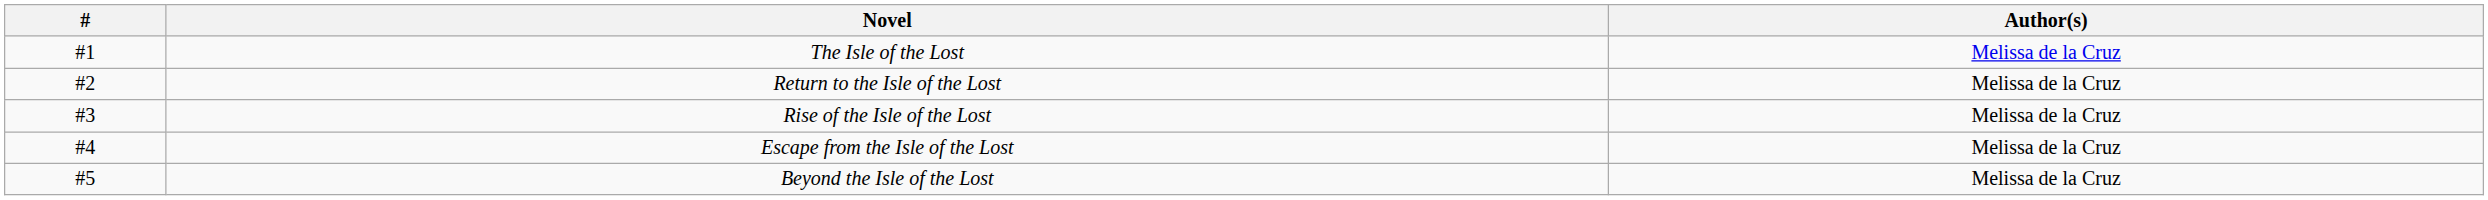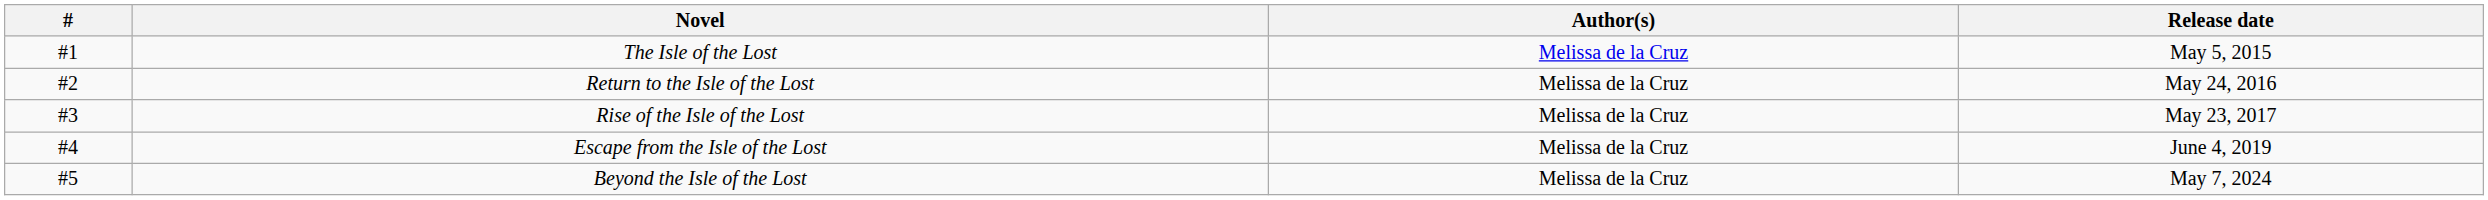 <table class="wikitable sortable" width="100%" border="1" style="font-size: 100%; text-align:center">
 <tr>
 <th>#</th>
 <th>Novel</th>
 <th>Author(s)</th>
+<th>Release date</th>
 </tr>
 <tr>
 <td>#1</td>
 <td><em>The Isle of the Lost</em></td>
 <td><a href='#'>Melissa de la Cruz</a></td>
+<td>May 5, 2015</td>
 </tr>
 <tr>
 <td>#2</td>
 <td><em>Return to the Isle of the Lost</em></td>
 <td>Melissa de la Cruz</td>
+<td>May 24, 2016</td>
 </tr>
 <tr>
 <td>#3</td>
 <td><em>Rise of the Isle of the Lost</em></td>
 <td>Melissa de la Cruz</td>
+<td>May 23, 2017</td>
 </tr>
 <tr>
 <td>#4</td>
 <td><em>Escape from the Isle of the Lost</em></td>
 <td>Melissa de la Cruz</td>
+<td>June 4, 2019</td>
 </tr>
 <tr>
 <td>#5</td>
 <td><em>Beyond the Isle of the Lost</em></td>
 <td>Melissa de la Cruz</td>
+<td>May 7, 2024</td>
 </tr>
 </table>
